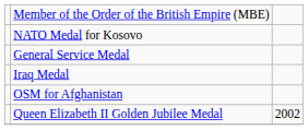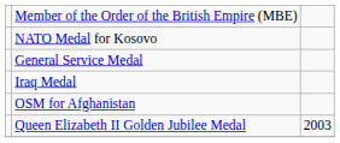 <table class="wikitable">
 <tr>
 <td></td>
 <td><a href='#'>Member of the Order of the British Empire</a> (MBE)</td>
 <td></td>
 </tr>
 <tr>
 <td></td>
 <td><a href='#'>NATO Medal</a> for Kosovo</td>
 <td></td>
 </tr>
 <tr>
 <td></td>
 <td><a href='#'>General Service Medal</a></td>
 <td></td>
 </tr>
 <tr>
 <td></td>
 <td><a href='#'>Iraq Medal</a></td>
 <td></td>
 </tr>
 <tr>
 <td></td>
 <td><a href='#'>OSM for Afghanistan</a></td>
 <td></td>
 </tr>
 <tr>
 <td></td>
 <td><a href='#'>Queen Elizabeth II Golden Jubilee Medal</a></td>
-<td>2002</td>
+<td>2003</td>
 </tr>
 <tr>
 </tr>
 </table>
